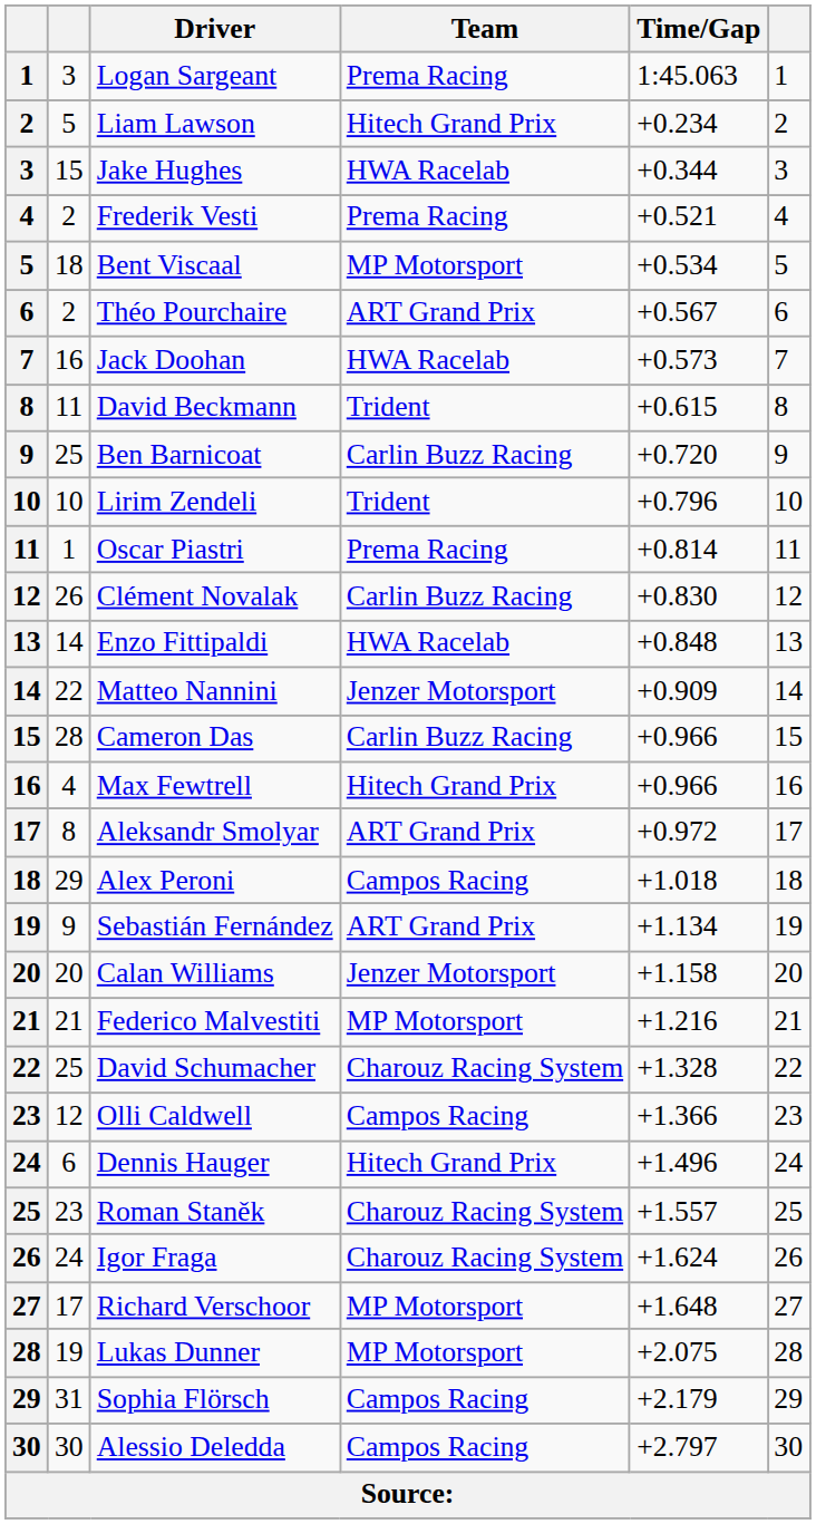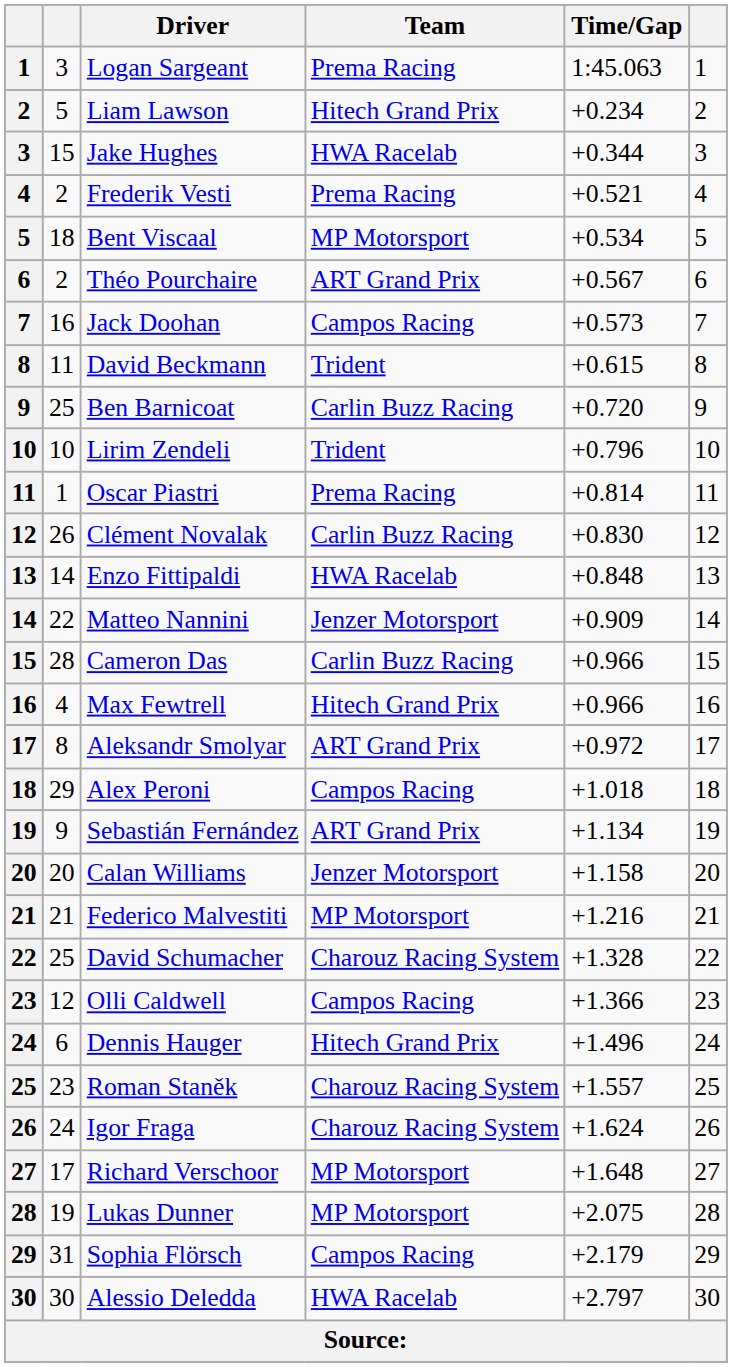 <table class="wikitable" style="font-size:85%">
 <tr>
 <th></th>
 <th></th>
 <th>Driver</th>
 <th>Team</th>
 <th>Time/Gap</th>
 <th></th>
 </tr>
 <tr>
 <th>1</th>
 <td align="center">3</td>
 <td> <a href='#'>Logan Sargeant</a></td>
 <td><a href='#'>Prema Racing</a></td>
 <td>1:45.063</td>
 <td>1</td>
 </tr>
 <tr>
 <th>2</th>
 <td align="center">5</td>
 <td> <a href='#'>Liam Lawson</a></td>
 <td><a href='#'>Hitech Grand Prix</a></td>
 <td>+0.234</td>
 <td>2</td>
 </tr>
 <tr>
 <th>3</th>
 <td align="center">15</td>
 <td> <a href='#'>Jake Hughes</a></td>
 <td><a href='#'>HWA Racelab</a></td>
 <td>+0.344</td>
 <td>3</td>
 </tr>
 <tr>
 <th>4</th>
 <td align="center">2</td>
 <td> <a href='#'>Frederik Vesti</a></td>
 <td><a href='#'>Prema Racing</a></td>
 <td>+0.521</td>
 <td>4</td>
 </tr>
 <tr>
 <th>5</th>
 <td align="center">18</td>
 <td> <a href='#'>Bent Viscaal</a></td>
 <td><a href='#'>MP Motorsport</a></td>
 <td>+0.534</td>
 <td>5</td>
 </tr>
 <tr>
 <th>6</th>
 <td align="center">2</td>
 <td> <a href='#'>Théo Pourchaire</a></td>
 <td><a href='#'>ART Grand Prix</a></td>
 <td>+0.567</td>
 <td>6</td>
 </tr>
 <tr>
 <th>7</th>
 <td align="center">16</td>
 <td> <a href='#'>Jack Doohan</a></td>
-<td><a href='#'>HWA Racelab</a></td>
+<td><a href='#'>Campos Racing</a></td>
 <td>+0.573</td>
 <td>7</td>
 </tr>
 <tr>
 <th>8</th>
 <td align="center">11</td>
 <td> <a href='#'>David Beckmann</a></td>
 <td><a href='#'>Trident</a></td>
 <td>+0.615</td>
 <td>8</td>
 </tr>
 <tr>
 <th>9</th>
 <td align="center">25</td>
 <td> <a href='#'>Ben Barnicoat</a></td>
 <td><a href='#'>Carlin Buzz Racing</a></td>
 <td>+0.720</td>
 <td>9</td>
 </tr>
 <tr>
 <th>10</th>
 <td align="center">10</td>
 <td> <a href='#'>Lirim Zendeli</a></td>
 <td><a href='#'>Trident</a></td>
 <td>+0.796</td>
 <td>10</td>
 </tr>
 <tr>
 <th>11</th>
 <td align="center">1</td>
 <td> <a href='#'>Oscar Piastri</a></td>
 <td><a href='#'>Prema Racing</a></td>
 <td>+0.814</td>
 <td>11</td>
 </tr>
 <tr>
 <th>12</th>
 <td align="center">26</td>
 <td> <a href='#'>Clément Novalak</a></td>
 <td><a href='#'>Carlin Buzz Racing</a></td>
 <td>+0.830</td>
 <td>12</td>
 </tr>
 <tr>
 <th>13</th>
 <td align="center">14</td>
 <td> <a href='#'>Enzo Fittipaldi</a></td>
 <td><a href='#'>HWA Racelab</a></td>
 <td>+0.848</td>
 <td>13</td>
 </tr>
 <tr>
 <th>14</th>
 <td align="center">22</td>
 <td> <a href='#'>Matteo Nannini</a></td>
 <td><a href='#'>Jenzer Motorsport</a></td>
 <td>+0.909</td>
 <td>14</td>
 </tr>
 <tr>
 <th>15</th>
 <td align="center">28</td>
 <td> <a href='#'>Cameron Das</a></td>
 <td><a href='#'>Carlin Buzz Racing</a></td>
 <td>+0.966</td>
 <td>15</td>
 </tr>
 <tr>
 <th>16</th>
 <td align="center">4</td>
 <td> <a href='#'>Max Fewtrell</a></td>
 <td><a href='#'>Hitech Grand Prix</a></td>
 <td>+0.966</td>
 <td>16</td>
 </tr>
 <tr>
 <th>17</th>
 <td align="center">8</td>
 <td> <a href='#'>Aleksandr Smolyar</a></td>
 <td><a href='#'>ART Grand Prix</a></td>
 <td>+0.972</td>
 <td>17</td>
 </tr>
 <tr>
 <th>18</th>
 <td align="center">29</td>
 <td> <a href='#'>Alex Peroni</a></td>
 <td><a href='#'>Campos Racing</a></td>
 <td>+1.018</td>
 <td>18</td>
 </tr>
 <tr>
 <th>19</th>
 <td align="center">9</td>
 <td> <a href='#'>Sebastián Fernández</a></td>
 <td><a href='#'>ART Grand Prix</a></td>
 <td>+1.134</td>
 <td>19</td>
 </tr>
 <tr>
 <th>20</th>
 <td align="center">20</td>
 <td> <a href='#'>Calan Williams</a></td>
 <td><a href='#'>Jenzer Motorsport</a></td>
 <td>+1.158</td>
 <td>20</td>
 </tr>
 <tr>
 <th>21</th>
 <td align="center">21</td>
 <td> <a href='#'>Federico Malvestiti</a></td>
 <td><a href='#'>MP Motorsport</a></td>
 <td>+1.216</td>
 <td>21</td>
 </tr>
 <tr>
 <th>22</th>
 <td align="center">25</td>
 <td> <a href='#'>David Schumacher</a></td>
 <td><a href='#'>Charouz Racing System</a></td>
 <td>+1.328</td>
 <td>22</td>
 </tr>
 <tr>
 <th>23</th>
 <td align="center">12</td>
 <td> <a href='#'>Olli Caldwell</a></td>
 <td><a href='#'>Campos Racing</a></td>
 <td>+1.366</td>
 <td>23</td>
 </tr>
 <tr>
 <th>24</th>
 <td align="center">6</td>
 <td> <a href='#'>Dennis Hauger</a></td>
 <td><a href='#'>Hitech Grand Prix</a></td>
 <td>+1.496</td>
 <td>24</td>
 </tr>
 <tr>
 <th>25</th>
 <td align="center">23</td>
 <td> <a href='#'>Roman Staněk</a></td>
 <td><a href='#'>Charouz Racing System</a></td>
 <td>+1.557</td>
 <td>25</td>
 </tr>
 <tr>
 <th>26</th>
 <td align="center">24</td>
 <td> <a href='#'>Igor Fraga</a></td>
 <td><a href='#'>Charouz Racing System</a></td>
 <td>+1.624</td>
 <td>26</td>
 </tr>
 <tr>
 <th>27</th>
 <td align="center">17</td>
 <td> <a href='#'>Richard Verschoor</a></td>
 <td><a href='#'>MP Motorsport</a></td>
 <td>+1.648</td>
 <td>27</td>
 </tr>
 <tr>
 <th>28</th>
 <td align="center">19</td>
 <td> <a href='#'>Lukas Dunner</a></td>
 <td><a href='#'>MP Motorsport</a></td>
 <td>+2.075</td>
 <td>28</td>
 </tr>
 <tr>
 <th>29</th>
 <td align="center">31</td>
 <td> <a href='#'>Sophia Flörsch</a></td>
 <td><a href='#'>Campos Racing</a></td>
 <td>+2.179</td>
 <td>29</td>
 </tr>
 <tr>
 <th>30</th>
 <td align="center">30</td>
 <td> <a href='#'>Alessio Deledda</a></td>
-<td><a href='#'>Campos Racing</a></td>
+<td><a href='#'>HWA Racelab</a></td>
 <td>+2.797</td>
 <td>30</td>
 </tr>
 <tr>
 <th colspan="6">Source:</th>
 </tr>
 </table>
